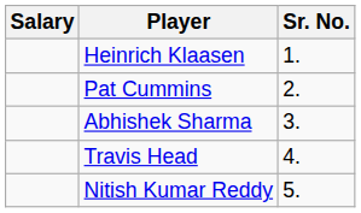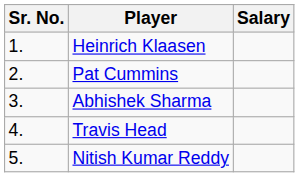 <table class="wikitable">
 <tr>
+<th scope="col">Sr. No.</th>
+<th scope="col">Player</th>
 <th scope="col">Salary</th>
-<th scope="col">Player</th>
-<th scope="col">Sr. No.</th>
 </tr>
 <tr>
+<td>1.</td>
+<td><a href='#'>Heinrich Klaasen</a></td>
 <td></td>
-<td><a href='#'>Heinrich Klaasen</a></td>
-<td>1.</td>
 </tr>
 <tr>
+<td>2.</td>
+<td><a href='#'>Pat Cummins</a></td>
 <td></td>
-<td><a href='#'>Pat Cummins</a></td>
-<td>2.</td>
 </tr>
 <tr>
+<td>3.</td>
+<td><a href='#'>Abhishek Sharma</a></td>
 <td></td>
-<td><a href='#'>Abhishek Sharma</a></td>
-<td>3.</td>
 </tr>
 <tr>
+<td>4.</td>
+<td><a href='#'>Travis Head</a></td>
 <td></td>
-<td><a href='#'>Travis Head</a></td>
-<td>4.</td>
 </tr>
 <tr>
+<td>5.</td>
+<td><a href='#'>Nitish Kumar Reddy</a></td>
 <td></td>
-<td><a href='#'>Nitish Kumar Reddy</a></td>
-<td>5.</td>
 </tr>
 </table>
